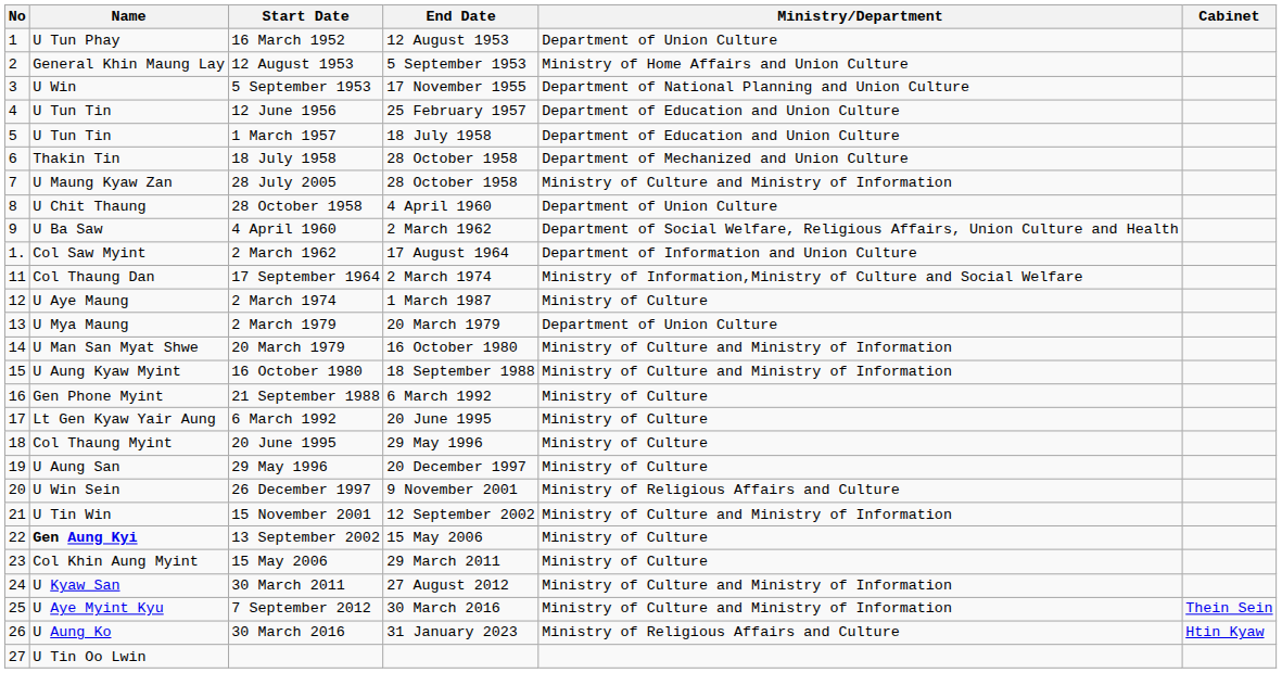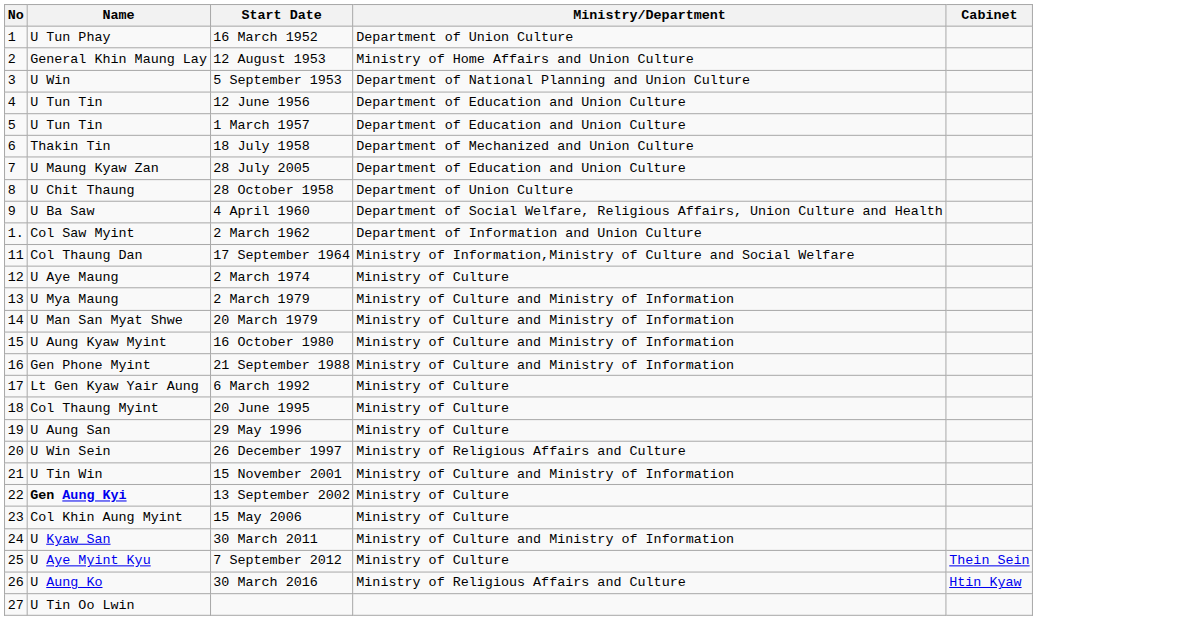 <table class="wikitable">
 <tr>
 <th>No</th>
 <th>Name</th>
 <th>Start Date</th>
-<th>End Date</th>
 <th>Ministry/Department</th>
 <th>Cabinet</th>
 </tr>
 <tr>
 <td>1</td>
 <td>U Tun Phay</td>
 <td>16 March 1952</td>
-<td>12 August 1953</td>
 <td>Department of Union Culture</td>
 <td></td>
 </tr>
 <tr>
 <td>2</td>
 <td>General Khin Maung Lay</td>
 <td>12 August 1953</td>
-<td>5 September 1953</td>
 <td>Ministry of Home Affairs and Union Culture</td>
 <td></td>
 </tr>
 <tr>
 <td>3</td>
 <td>U Win</td>
 <td>5 September 1953</td>
-<td>17 November 1955</td>
 <td>Department of National Planning and Union Culture</td>
 <td></td>
 </tr>
 <tr>
 <td>4</td>
 <td>U Tun Tin</td>
 <td>12 June 1956</td>
-<td>25 February 1957</td>
 <td>Department of Education and Union Culture</td>
 <td></td>
 </tr>
 <tr>
 <td>5</td>
 <td>U Tun Tin</td>
 <td>1 March 1957</td>
-<td>18 July 1958</td>
 <td>Department of Education and Union Culture</td>
 <td></td>
 </tr>
 <tr>
 <td>6</td>
 <td>Thakin Tin</td>
 <td>18 July 1958</td>
-<td>28 October 1958</td>
 <td>Department of Mechanized and Union Culture</td>
 <td></td>
 </tr>
 <tr>
 <td>7</td>
 <td>U Maung Kyaw Zan</td>
 <td>28 July 2005</td>
-<td>28 October 1958</td>
-<td>Ministry of Culture and Ministry of Information</td>
+<td>Department of Education and Union Culture</td>
 <td></td>
 </tr>
 <tr>
 <td>8</td>
 <td>U Chit Thaung</td>
 <td>28 October 1958</td>
-<td>4 April 1960</td>
 <td>Department of Union Culture</td>
 <td></td>
 </tr>
 <tr>
 <td>9</td>
 <td>U Ba Saw</td>
 <td>4 April 1960</td>
-<td>2 March 1962</td>
 <td>Department of Social Welfare, Religious Affairs, Union Culture and Health</td>
 <td></td>
 </tr>
 <tr>
 <td>1.</td>
 <td>Col Saw Myint</td>
 <td>2 March 1962</td>
-<td>17 August 1964</td>
 <td>Department of Information and Union Culture</td>
 <td></td>
 </tr>
 <tr>
 <td>11</td>
 <td>Col Thaung Dan</td>
 <td>17 September 1964</td>
-<td>2 March 1974</td>
 <td>Ministry of Information,Ministry of Culture and Social Welfare</td>
 <td></td>
 </tr>
 <tr>
 <td>12</td>
 <td>U Aye Maung</td>
 <td>2 March 1974</td>
-<td>1 March 1987</td>
 <td>Ministry of Culture</td>
 <td></td>
 </tr>
 <tr>
 <td>13</td>
 <td>U Mya Maung</td>
 <td>2 March 1979</td>
-<td>20 March 1979</td>
-<td>Department of Union Culture</td>
+<td>Ministry of Culture and Ministry of Information</td>
 <td></td>
 </tr>
 <tr>
 <td>14</td>
 <td>U Man San Myat Shwe</td>
 <td>20 March 1979</td>
-<td>16 October 1980</td>
 <td>Ministry of Culture and Ministry of Information</td>
 <td></td>
 </tr>
 <tr>
 <td>15</td>
 <td>U Aung Kyaw Myint</td>
 <td>16 October 1980</td>
-<td>18 September 1988</td>
 <td>Ministry of Culture and Ministry of Information</td>
 <td></td>
 </tr>
 <tr>
 <td>16</td>
 <td>Gen Phone Myint</td>
 <td>21 September 1988</td>
-<td>6 March 1992</td>
-<td>Ministry of Culture</td>
+<td>Ministry of Culture and Ministry of Information</td>
 <td></td>
 </tr>
 <tr>
 <td>17</td>
 <td>Lt Gen Kyaw Yair Aung</td>
 <td>6 March 1992</td>
-<td>20 June 1995</td>
 <td>Ministry of Culture</td>
 <td></td>
 </tr>
 <tr>
 <td>18</td>
 <td>Col Thaung Myint</td>
 <td>20 June 1995</td>
-<td>29 May 1996</td>
 <td>Ministry of Culture</td>
 <td></td>
 </tr>
 <tr>
 <td>19</td>
 <td>U Aung San</td>
 <td>29 May 1996</td>
-<td>20 December 1997</td>
 <td>Ministry of Culture</td>
 <td></td>
 </tr>
 <tr>
 <td>20</td>
 <td>U Win Sein</td>
 <td>26 December 1997</td>
-<td>9 November 2001</td>
 <td>Ministry of Religious Affairs and Culture</td>
 <td></td>
 </tr>
 <tr>
 <td>21</td>
 <td>U Tin Win</td>
 <td>15 November 2001</td>
-<td>12 September 2002</td>
 <td>Ministry of Culture and Ministry of Information</td>
 <td></td>
 </tr>
 <tr>
 <td>22</td>
 <td><strong>Gen <a href='#'>Aung Kyi</a></strong></td>
 <td>13 September 2002</td>
-<td>15 May 2006</td>
 <td>Ministry of Culture</td>
 <td></td>
 </tr>
 <tr>
 <td>23</td>
 <td>Col Khin Aung Myint</td>
 <td>15 May 2006</td>
-<td>29 March 2011</td>
 <td>Ministry of Culture</td>
 <td></td>
 </tr>
 <tr>
 <td>24</td>
 <td>U <a href='#'>Kyaw San</a></td>
 <td>30 March 2011</td>
-<td>27 August 2012</td>
 <td>Ministry of Culture and Ministry of Information</td>
 <td></td>
 </tr>
 <tr>
 <td>25</td>
 <td>U <a href='#'>Aye Myint Kyu</a></td>
 <td>7 September 2012</td>
-<td>30 March 2016</td>
-<td>Ministry of Culture and Ministry of Information</td>
+<td>Ministry of Culture</td>
 <td><a href='#'>Thein Sein</a></td>
 </tr>
 <tr>
 <td>26</td>
 <td>U <a href='#'>Aung Ko</a></td>
 <td>30 March 2016</td>
-<td>31 January 2023</td>
 <td>Ministry of Religious Affairs and Culture</td>
 <td><a href='#'>Htin Kyaw</a></td>
 </tr>
 <tr>
 <td>27</td>
 <td>U Tin Oo Lwin</td>
 <td></td>
 <td></td>
 <td></td>
-<td></td>
 </tr>
 </table>
